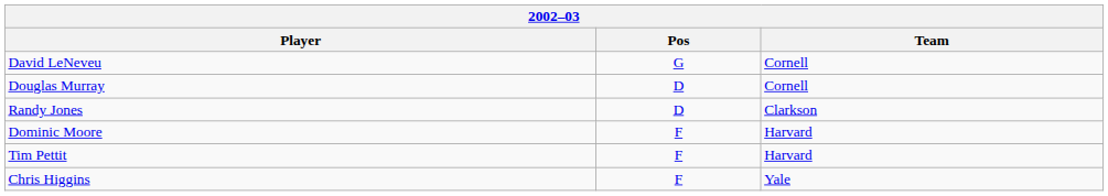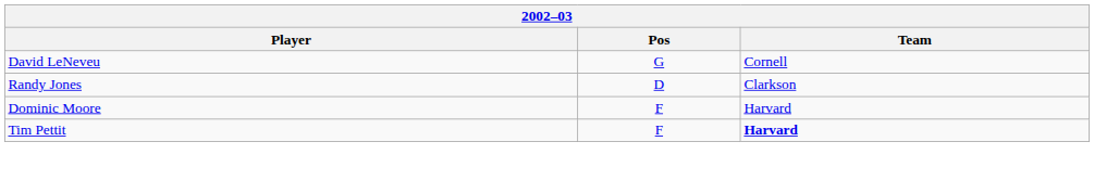 <table class="wikitable" width=95%>
 <tr>
 <th colspan=3><a href='#'>2002–03</a></th>
 </tr>
 <tr>
 <th>Player</th>
 <th>Pos</th>
 <th>Team</th>
 </tr>
 <tr>
 <td><a href='#'>David LeNeveu</a></td>
 <td align=center><a href='#'>G</a></td>
 <td><a href='#'>Cornell</a></td>
 </tr>
 <tr>
-<td><a href='#'>Douglas Murray</a></td>
-<td align=center><a href='#'>D</a></td>
-<td><a href='#'>Cornell</a></td>
-</tr>
-<tr>
 <td><a href='#'>Randy Jones</a></td>
 <td align=center><a href='#'>D</a></td>
 <td><a href='#'>Clarkson</a></td>
 </tr>
 <tr>
 <td><a href='#'>Dominic Moore</a></td>
 <td align=center><a href='#'>F</a></td>
 <td><a href='#'>Harvard</a></td>
 </tr>
 <tr>
 <td><a href='#'>Tim Pettit</a></td>
 <td align=center><a href='#'>F</a></td>
-<td><a href='#'>Harvard</a></td>
-</tr>
-<tr>
-<td><a href='#'>Chris Higgins</a></td>
-<td align=center><a href='#'>F</a></td>
-<td><a href='#'>Yale</a></td>
+<td><strong><a href='#'>Harvard</a></strong></td>
 </tr>
 </table>
